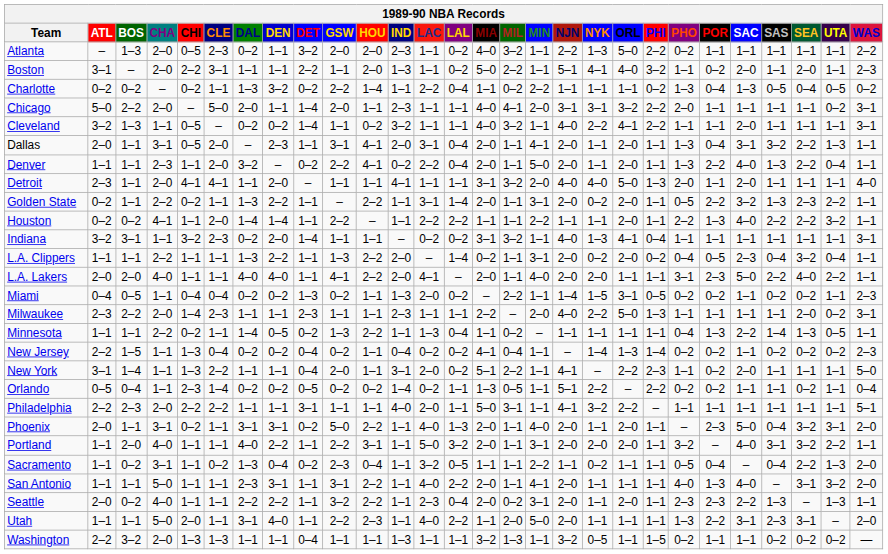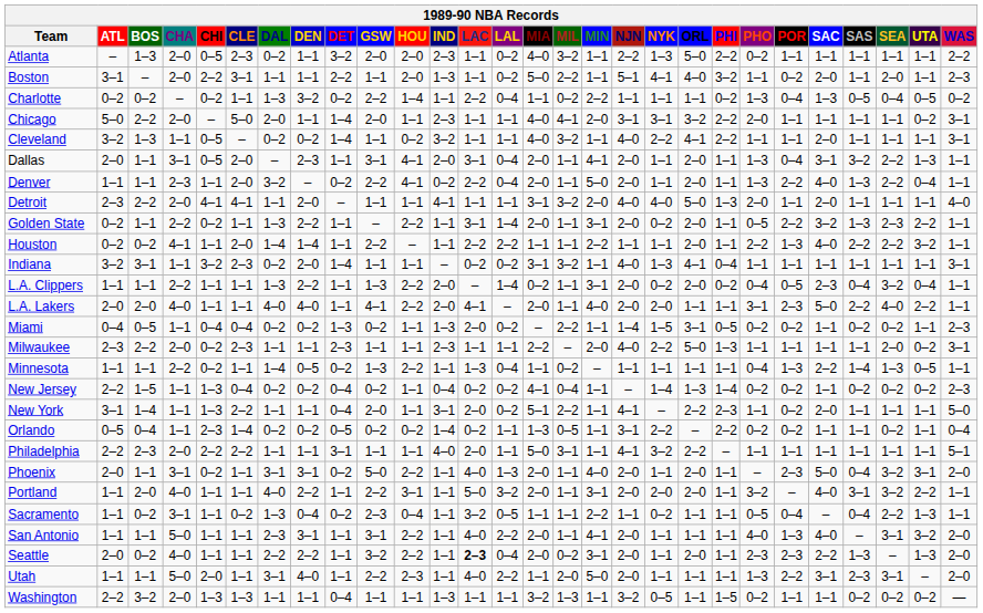 <table class="wikitable" style="font-size:95%; text-align:center;">
 <tr>
 <th colspan=28>1989-90 NBA Records</th>
 </tr>
 <tr>
 <th width=100>Team</th>
 <th style="background:#FF0000;color:#FFFFFF;width=35">ATL</th>
 <th style="background:#006400;color:#FFFFFF;width=35">BOS</th>
 <th style="background:#008080;color:#800080;width=35">CHA</th>
 <th style="background:#FF0000;color:#000000;width=35">CHI</th>
 <th style="background:#000080;color:#FF8C00;width=35">CLE</th>
 <th style="background:#008000;color:#00008B;width=35">DAL</th>
 <th style="background:#0000CD;color:#FFD700;width=35">DEN</th>
 <th style="background:#0000FF;color:#FF0000;width=35">DET</th>
 <th style="background:#0000FF;color:#FFD700;width=35">GSW</th>
 <th style="background:#FF0000;color:#FFD700;width=35">HOU</th>
 <th style="background:#000080;color:#FFD700;width=35">IND</th>
 <th style="background:#F9160D;color:#1A2E8B;width=35">LAC</th>
 <th style="background:#800080;color:#FFD700;width=35">LAL</th>
 <th style="background:#000000;color:#8B0000;width=35">MIA</th>
 <th style="background:#006400;color:#B22222;width=35">MIL</th>
 <th style="background:#0000FF;color:#228B22;width=35">MIN</th>
 <th style="background:#B0170C;color:#00056D;width=35">NJN</th>
 <th style="background:#0000FF;color:#FF8C00;width=35">NYK</th>
 <th style="background:#0000FF;color:#000000;width=35">ORL</th>
 <th style="background:#FF0000;color:#0000FF;width=35">PHI</th>
 <th style="background:#800080;color:#FF4500;width=35">PHO</th>
 <th style="background:#000000;color:#FF0000;width=35">POR</th>
 <th style="background:#0000FF;color:#FFFFFF;width=35">SAC</th>
 <th style="background:#000000;color:#C0C0C0;width=35">SAS</th>
 <th style="background:#005831;color:#FFC322;width=35">SEA</th>
 <th style="background:#36004A;color:#FFFF00;width=35">UTA</th>
 <th style="background:#DC143C;color:#0000CD;width=35">WAS</th>
 </tr>
 <tr>
 <td style="text-align:left;"><a href='#'>Atlanta</a></td>
 <td>–</td>
 <td>1–3</td>
 <td>2–0</td>
 <td>0–5</td>
 <td>2–3</td>
 <td>0–2</td>
 <td>1–1</td>
 <td>3–2</td>
 <td>2–0</td>
 <td>2–0</td>
 <td>2–3</td>
 <td>1–1</td>
 <td>0–2</td>
 <td>4–0</td>
 <td>3–2</td>
 <td>1–1</td>
 <td>2–2</td>
 <td>1–3</td>
 <td>5–0</td>
 <td>2–2</td>
 <td>0–2</td>
 <td>1–1</td>
 <td>1–1</td>
 <td>1–1</td>
 <td>1–1</td>
 <td>1–1</td>
 <td>2–2</td>
 </tr>
 <tr>
 <td style="text-align:left;"><a href='#'>Boston</a></td>
 <td>3–1</td>
 <td>–</td>
 <td>2–0</td>
 <td>2–2</td>
 <td>3–1</td>
 <td>1–1</td>
 <td>1–1</td>
 <td>2–2</td>
 <td>1–1</td>
 <td>2–0</td>
 <td>1–3</td>
 <td>1–1</td>
 <td>0–2</td>
 <td>5–0</td>
 <td>2–2</td>
 <td>1–1</td>
 <td>5–1</td>
 <td>4–1</td>
 <td>4–0</td>
 <td>3–2</td>
 <td>1–1</td>
 <td>0–2</td>
 <td>2–0</td>
 <td>1–1</td>
 <td>2–0</td>
 <td>1–1</td>
 <td>2–3</td>
 </tr>
 <tr>
 <td style="text-align:left;"><a href='#'>Charlotte</a></td>
 <td>0–2</td>
 <td>0–2</td>
 <td>–</td>
 <td>0–2</td>
 <td>1–1</td>
 <td>1–3</td>
 <td>3–2</td>
 <td>0–2</td>
 <td>2–2</td>
 <td>1–4</td>
 <td>1–1</td>
 <td>2–2</td>
 <td>0–4</td>
 <td>1–1</td>
 <td>0–2</td>
 <td>2–2</td>
 <td>1–1</td>
 <td>1–1</td>
 <td>1–1</td>
 <td>0–2</td>
 <td>1–3</td>
 <td>0–4</td>
 <td>1–3</td>
 <td>0–5</td>
 <td>0–4</td>
 <td>0–5</td>
 <td>0–2</td>
 </tr>
 <tr>
 <td style="text-align:left;"><a href='#'>Chicago</a></td>
 <td>5–0</td>
 <td>2–2</td>
 <td>2–0</td>
 <td>–</td>
 <td>5–0</td>
 <td>2–0</td>
 <td>1–1</td>
 <td>1–4</td>
 <td>2–0</td>
 <td>1–1</td>
 <td>2–3</td>
 <td>1–1</td>
 <td>1–1</td>
 <td>4–0</td>
 <td>4–1</td>
 <td>2–0</td>
 <td>3–1</td>
 <td>3–1</td>
 <td>3–2</td>
 <td>2–2</td>
 <td>2–0</td>
 <td>1–1</td>
 <td>1–1</td>
 <td>1–1</td>
 <td>1–1</td>
 <td>0–2</td>
 <td>3–1</td>
 </tr>
 <tr>
 <td style="text-align:left;"><a href='#'>Cleveland</a></td>
 <td>3–2</td>
 <td>1–3</td>
 <td>1–1</td>
 <td>0–5</td>
 <td>–</td>
 <td>0–2</td>
 <td>0–2</td>
 <td>1–4</td>
 <td>1–1</td>
 <td>0–2</td>
 <td>3–2</td>
 <td>1–1</td>
 <td>1–1</td>
 <td>4–0</td>
 <td>3–2</td>
 <td>1–1</td>
 <td>4–0</td>
 <td>2–2</td>
 <td>4–1</td>
 <td>2–2</td>
 <td>1–1</td>
 <td>1–1</td>
 <td>2–0</td>
 <td>1–1</td>
 <td>1–1</td>
 <td>1–1</td>
 <td>3–1</td>
 </tr>
 <tr>
 <td style="text-align:left;">Dallas</td>
 <td>2–0</td>
 <td>1–1</td>
 <td>3–1</td>
 <td>0–5</td>
 <td>2–0</td>
 <td>–</td>
 <td>2–3</td>
 <td>1–1</td>
 <td>3–1</td>
 <td>4–1</td>
 <td>2–0</td>
 <td>3–1</td>
 <td>0–4</td>
 <td>2–0</td>
 <td>1–1</td>
 <td>4–1</td>
 <td>2–0</td>
 <td>1–1</td>
 <td>2–0</td>
 <td>1–1</td>
 <td>1–3</td>
 <td>0–4</td>
 <td>3–1</td>
 <td>3–2</td>
 <td>2–2</td>
 <td>1–3</td>
 <td>1–1</td>
 </tr>
 <tr>
 <td style="text-align:left;"><a href='#'>Denver</a></td>
 <td>1–1</td>
 <td>1–1</td>
 <td>2–3</td>
 <td>1–1</td>
 <td>2–0</td>
 <td>3–2</td>
 <td>–</td>
 <td>0–2</td>
 <td>2–2</td>
 <td>4–1</td>
 <td>0–2</td>
 <td>2–2</td>
 <td>0–4</td>
 <td>2–0</td>
 <td>1–1</td>
 <td>5–0</td>
 <td>2–0</td>
 <td>1–1</td>
 <td>2–0</td>
 <td>1–1</td>
 <td>1–3</td>
 <td>2–2</td>
 <td>4–0</td>
 <td>1–3</td>
 <td>2–2</td>
 <td>0–4</td>
 <td>1–1</td>
 </tr>
 <tr>
 <td style="text-align:left;"><a href='#'>Detroit</a></td>
 <td>2–3</td>
-<td>1–1</td>
+<td>2–2</td>
 <td>2–0</td>
 <td>4–1</td>
 <td>4–1</td>
 <td>1–1</td>
 <td>2–0</td>
 <td>–</td>
 <td>1–1</td>
 <td>1–1</td>
 <td>4–1</td>
 <td>1–1</td>
 <td>1–1</td>
 <td>3–1</td>
 <td>3–2</td>
 <td>2–0</td>
 <td>4–0</td>
 <td>4–0</td>
 <td>5–0</td>
 <td>1–3</td>
 <td>2–0</td>
 <td>1–1</td>
 <td>2–0</td>
 <td>1–1</td>
 <td>1–1</td>
 <td>1–1</td>
 <td>4–0</td>
 </tr>
 <tr>
 <td style="text-align:left;"><a href='#'>Golden State</a></td>
 <td>0–2</td>
 <td>1–1</td>
 <td>2–2</td>
 <td>0–2</td>
 <td>1–1</td>
 <td>1–3</td>
 <td>2–2</td>
 <td>1–1</td>
 <td>–</td>
 <td>2–2</td>
 <td>1–1</td>
 <td>3–1</td>
 <td>1–4</td>
 <td>2–0</td>
 <td>1–1</td>
 <td>3–1</td>
 <td>2–0</td>
 <td>0–2</td>
 <td>2–0</td>
 <td>1–1</td>
 <td>0–5</td>
 <td>2–2</td>
 <td>3–2</td>
 <td>1–3</td>
 <td>2–3</td>
 <td>2–2</td>
 <td>1–1</td>
 </tr>
 <tr>
 <td style="text-align:left;"><a href='#'>Houston</a></td>
 <td>0–2</td>
 <td>0–2</td>
 <td>4–1</td>
 <td>1–1</td>
 <td>2–0</td>
 <td>1–4</td>
 <td>1–4</td>
 <td>1–1</td>
 <td>2–2</td>
 <td>–</td>
 <td>1–1</td>
 <td>2–2</td>
 <td>2–2</td>
 <td>1–1</td>
 <td>1–1</td>
 <td>2–2</td>
 <td>1–1</td>
 <td>1–1</td>
 <td>2–0</td>
 <td>1–1</td>
 <td>2–2</td>
 <td>1–3</td>
 <td>4–0</td>
 <td>2–2</td>
 <td>2–2</td>
 <td>3–2</td>
 <td>1–1</td>
 </tr>
 <tr>
 <td style="text-align:left;"><a href='#'>Indiana</a></td>
 <td>3–2</td>
 <td>3–1</td>
 <td>1–1</td>
 <td>3–2</td>
 <td>2–3</td>
 <td>0–2</td>
 <td>2–0</td>
 <td>1–4</td>
 <td>1–1</td>
 <td>1–1</td>
 <td>–</td>
 <td>0–2</td>
 <td>0–2</td>
 <td>3–1</td>
 <td>3–2</td>
 <td>1–1</td>
 <td>4–0</td>
 <td>1–3</td>
 <td>4–1</td>
 <td>0–4</td>
 <td>1–1</td>
 <td>1–1</td>
 <td>1–1</td>
 <td>1–1</td>
 <td>1–1</td>
 <td>1–1</td>
 <td>3–1</td>
 </tr>
 <tr>
 <td style="text-align:left;"><a href='#'>L.A. Clippers</a></td>
 <td>1–1</td>
 <td>1–1</td>
 <td>2–2</td>
 <td>1–1</td>
 <td>1–1</td>
 <td>1–3</td>
 <td>2–2</td>
 <td>1–1</td>
 <td>1–3</td>
 <td>2–2</td>
 <td>2–0</td>
 <td>–</td>
 <td>1–4</td>
 <td>0–2</td>
 <td>1–1</td>
 <td>3–1</td>
 <td>2–0</td>
 <td>0–2</td>
 <td>2–0</td>
 <td>0–2</td>
 <td>0–4</td>
 <td>0–5</td>
 <td>2–3</td>
 <td>0–4</td>
 <td>3–2</td>
 <td>0–4</td>
 <td>1–1</td>
 </tr>
 <tr>
 <td style="text-align:left;"><a href='#'>L.A. Lakers</a></td>
 <td>2–0</td>
 <td>2–0</td>
 <td>4–0</td>
 <td>1–1</td>
 <td>1–1</td>
 <td>4–0</td>
 <td>4–0</td>
 <td>1–1</td>
 <td>4–1</td>
 <td>2–2</td>
 <td>2–0</td>
 <td>4–1</td>
 <td>–</td>
 <td>2–0</td>
 <td>1–1</td>
 <td>4–0</td>
 <td>2–0</td>
 <td>2–0</td>
 <td>1–1</td>
 <td>1–1</td>
 <td>3–1</td>
 <td>2–3</td>
 <td>5–0</td>
 <td>2–2</td>
 <td>4–0</td>
 <td>2–2</td>
 <td>1–1</td>
 </tr>
 <tr>
 <td style="text-align:left;"><a href='#'>Miami</a></td>
 <td>0–4</td>
 <td>0–5</td>
 <td>1–1</td>
 <td>0–4</td>
 <td>0–4</td>
 <td>0–2</td>
 <td>0–2</td>
 <td>1–3</td>
 <td>0–2</td>
 <td>1–1</td>
 <td>1–3</td>
 <td>2–0</td>
 <td>0–2</td>
 <td>–</td>
 <td>2–2</td>
 <td>1–1</td>
 <td>1–4</td>
 <td>1–5</td>
 <td>3–1</td>
 <td>0–5</td>
 <td>0–2</td>
 <td>0–2</td>
 <td>1–1</td>
 <td>0–2</td>
 <td>0–2</td>
 <td>1–1</td>
 <td>2–3</td>
 </tr>
 <tr>
 <td style="text-align:left;"><a href='#'>Milwaukee</a></td>
 <td>2–3</td>
 <td>2–2</td>
 <td>2–0</td>
-<td>1–4</td>
+<td>0–2</td>
 <td>2–3</td>
 <td>1–1</td>
 <td>1–1</td>
 <td>2–3</td>
 <td>1–1</td>
 <td>1–1</td>
 <td>2–3</td>
 <td>1–1</td>
 <td>1–1</td>
 <td>2–2</td>
 <td>–</td>
 <td>2–0</td>
 <td>4–0</td>
 <td>2–2</td>
 <td>5–0</td>
 <td>1–3</td>
 <td>1–1</td>
 <td>1–1</td>
 <td>1–1</td>
 <td>1–1</td>
 <td>2–0</td>
 <td>0–2</td>
 <td>3–1</td>
 </tr>
 <tr>
 <td style="text-align:left;"><a href='#'>Minnesota</a></td>
 <td>1–1</td>
 <td>1–1</td>
 <td>2–2</td>
 <td>0–2</td>
 <td>1–1</td>
 <td>1–4</td>
 <td>0–5</td>
 <td>0–2</td>
 <td>1–3</td>
 <td>2–2</td>
 <td>1–1</td>
 <td>1–3</td>
 <td>0–4</td>
 <td>1–1</td>
 <td>0–2</td>
 <td>–</td>
 <td>1–1</td>
 <td>1–1</td>
 <td>1–1</td>
 <td>1–1</td>
 <td>0–4</td>
 <td>1–3</td>
 <td>2–2</td>
 <td>1–4</td>
 <td>1–3</td>
 <td>0–5</td>
 <td>1–1</td>
 </tr>
 <tr>
 <td style="text-align:left;"><a href='#'>New Jersey</a></td>
 <td>2–2</td>
 <td>1–5</td>
 <td>1–1</td>
 <td>1–3</td>
 <td>0–4</td>
 <td>0–2</td>
 <td>0–2</td>
 <td>0–4</td>
 <td>0–2</td>
 <td>1–1</td>
 <td>0–4</td>
 <td>0–2</td>
 <td>0–2</td>
 <td>4–1</td>
 <td>0–4</td>
 <td>1–1</td>
 <td>–</td>
 <td>1–4</td>
 <td>1–3</td>
 <td>1–4</td>
 <td>0–2</td>
 <td>0–2</td>
 <td>1–1</td>
 <td>0–2</td>
 <td>0–2</td>
 <td>0–2</td>
 <td>2–3</td>
 </tr>
 <tr>
 <td style="text-align:left;"><a href='#'>New York</a></td>
 <td>3–1</td>
 <td>1–4</td>
 <td>1–1</td>
 <td>1–3</td>
 <td>2–2</td>
 <td>1–1</td>
 <td>1–1</td>
 <td>0–4</td>
 <td>2–0</td>
 <td>1–1</td>
 <td>3–1</td>
 <td>2–0</td>
 <td>0–2</td>
 <td>5–1</td>
 <td>2–2</td>
 <td>1–1</td>
 <td>4–1</td>
 <td>–</td>
 <td>2–2</td>
 <td>2–3</td>
 <td>1–1</td>
 <td>0–2</td>
 <td>2–0</td>
 <td>1–1</td>
 <td>1–1</td>
 <td>1–1</td>
 <td>5–0</td>
 </tr>
 <tr>
 <td style="text-align:left;"><a href='#'>Orlando</a></td>
 <td>0–5</td>
 <td>0–4</td>
 <td>1–1</td>
 <td>2–3</td>
 <td>1–4</td>
 <td>0–2</td>
 <td>0–2</td>
 <td>0–5</td>
 <td>0–2</td>
 <td>0–2</td>
 <td>1–4</td>
 <td>0–2</td>
 <td>1–1</td>
 <td>1–3</td>
 <td>0–5</td>
 <td>1–1</td>
-<td>5–1</td>
+<td>3–1</td>
 <td>2–2</td>
 <td>–</td>
 <td>2–2</td>
 <td>0–2</td>
 <td>0–2</td>
 <td>1–1</td>
 <td>1–1</td>
 <td>0–2</td>
 <td>1–1</td>
 <td>0–4</td>
 </tr>
 <tr>
 <td style="text-align:left;"><a href='#'>Philadelphia</a></td>
 <td>2–2</td>
 <td>2–3</td>
 <td>2–0</td>
 <td>2–2</td>
 <td>2–2</td>
 <td>1–1</td>
 <td>1–1</td>
 <td>3–1</td>
 <td>1–1</td>
 <td>1–1</td>
 <td>4–0</td>
 <td>2–0</td>
 <td>1–1</td>
 <td>5–0</td>
 <td>3–1</td>
 <td>1–1</td>
 <td>4–1</td>
 <td>3–2</td>
 <td>2–2</td>
 <td>–</td>
 <td>1–1</td>
 <td>1–1</td>
 <td>1–1</td>
 <td>1–1</td>
 <td>1–1</td>
 <td>1–1</td>
 <td>5–1</td>
 </tr>
 <tr>
 <td style="text-align:left;"><a href='#'>Phoenix</a></td>
 <td>2–0</td>
 <td>1–1</td>
 <td>3–1</td>
 <td>0–2</td>
 <td>1–1</td>
 <td>3–1</td>
 <td>3–1</td>
 <td>0–2</td>
 <td>5–0</td>
 <td>2–2</td>
 <td>1–1</td>
 <td>4–0</td>
 <td>1–3</td>
 <td>2–0</td>
 <td>1–1</td>
 <td>4–0</td>
 <td>2–0</td>
 <td>1–1</td>
 <td>2–0</td>
 <td>1–1</td>
 <td>–</td>
 <td>2–3</td>
 <td>5–0</td>
 <td>0–4</td>
 <td>3–2</td>
 <td>3–1</td>
 <td>2–0</td>
 </tr>
 <tr>
 <td style="text-align:left;"><a href='#'>Portland</a></td>
 <td>1–1</td>
 <td>2–0</td>
 <td>4–0</td>
 <td>1–1</td>
 <td>1–1</td>
 <td>4–0</td>
 <td>2–2</td>
 <td>1–1</td>
 <td>2–2</td>
 <td>3–1</td>
 <td>1–1</td>
 <td>5–0</td>
 <td>3–2</td>
 <td>2–0</td>
 <td>1–1</td>
 <td>3–1</td>
 <td>2–0</td>
 <td>2–0</td>
 <td>2–0</td>
 <td>1–1</td>
 <td>3–2</td>
 <td>–</td>
 <td>4–0</td>
 <td>3–1</td>
 <td>3–2</td>
 <td>2–2</td>
 <td>1–1</td>
 </tr>
 <tr>
 <td style="text-align:left;"><a href='#'>Sacramento</a></td>
 <td>1–1</td>
 <td>0–2</td>
 <td>3–1</td>
 <td>1–1</td>
 <td>0–2</td>
 <td>1–3</td>
 <td>0–4</td>
 <td>0–2</td>
 <td>2–3</td>
 <td>0–4</td>
 <td>1–1</td>
 <td>3–2</td>
 <td>0–5</td>
 <td>1–1</td>
 <td>1–1</td>
 <td>2–2</td>
 <td>1–1</td>
 <td>0–2</td>
 <td>1–1</td>
 <td>1–1</td>
 <td>0–5</td>
 <td>0–4</td>
 <td>–</td>
 <td>0–4</td>
 <td>2–2</td>
 <td>1–3</td>
-<td>2–0</td>
+<td>1–1</td>
 </tr>
 <tr>
 <td style="text-align:left;"><a href='#'>San Antonio</a></td>
 <td>1–1</td>
 <td>1–1</td>
 <td>5–0</td>
 <td>1–1</td>
 <td>1–1</td>
 <td>2–3</td>
 <td>3–1</td>
 <td>1–1</td>
 <td>3–1</td>
 <td>2–2</td>
 <td>1–1</td>
 <td>4–0</td>
 <td>2–2</td>
 <td>2–0</td>
 <td>1–1</td>
 <td>4–1</td>
 <td>2–0</td>
 <td>1–1</td>
 <td>1–1</td>
 <td>1–1</td>
 <td>4–0</td>
 <td>1–3</td>
 <td>4–0</td>
 <td>–</td>
 <td>3–1</td>
 <td>3–2</td>
 <td>2–0</td>
 </tr>
 <tr>
 <td style="text-align:left;"><a href='#'>Seattle</a></td>
 <td>2–0</td>
 <td>0–2</td>
 <td>4–0</td>
 <td>1–1</td>
 <td>1–1</td>
 <td>2–2</td>
 <td>2–2</td>
 <td>1–1</td>
 <td>3–2</td>
 <td>2–2</td>
 <td>1–1</td>
-<td>2–3</td>
+<td><strong>2–3</strong></td>
 <td>0–4</td>
 <td>2–0</td>
 <td>0–2</td>
 <td>3–1</td>
 <td>2–0</td>
 <td>1–1</td>
 <td>2–0</td>
 <td>1–1</td>
 <td>2–3</td>
 <td>2–3</td>
 <td>2–2</td>
 <td>1–3</td>
 <td>–</td>
 <td>1–3</td>
-<td>1–1</td>
+<td>2–0</td>
 </tr>
 <tr>
 <td style="text-align:left;"><a href='#'>Utah</a></td>
 <td>1–1</td>
 <td>1–1</td>
 <td>5–0</td>
 <td>2–0</td>
 <td>1–1</td>
 <td>3–1</td>
 <td>4–0</td>
 <td>1–1</td>
 <td>2–2</td>
 <td>2–3</td>
 <td>1–1</td>
 <td>4–0</td>
 <td>2–2</td>
 <td>1–1</td>
 <td>2–0</td>
 <td>5–0</td>
 <td>2–0</td>
 <td>1–1</td>
 <td>1–1</td>
 <td>1–1</td>
 <td>1–3</td>
 <td>2–2</td>
 <td>3–1</td>
 <td>2–3</td>
 <td>3–1</td>
 <td>–</td>
 <td>2–0</td>
 </tr>
 <tr>
 <td style="text-align:left;"><a href='#'>Washington</a></td>
 <td>2–2</td>
 <td>3–2</td>
 <td>2–0</td>
 <td>1–3</td>
 <td>1–3</td>
 <td>1–1</td>
 <td>1–1</td>
 <td>0–4</td>
 <td>1–1</td>
 <td>1–1</td>
 <td>1–3</td>
 <td>1–1</td>
 <td>1–1</td>
 <td>3–2</td>
 <td>1–3</td>
 <td>1–1</td>
 <td>3–2</td>
 <td>0–5</td>
 <td>1–1</td>
 <td>1–5</td>
 <td>0–2</td>
 <td>1–1</td>
 <td>1–1</td>
 <td>0–2</td>
 <td>0–2</td>
 <td>0–2</td>
 <td>—</td>
 </tr>
 </table>
